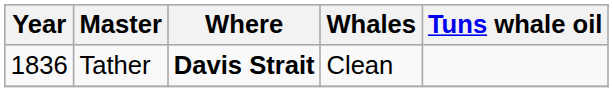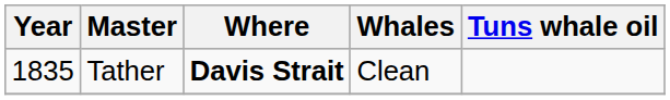 <table class="sortable wikitable">
 <tr>
 <th>Year</th>
 <th>Master</th>
 <th>Where</th>
 <th>Whales</th>
 <th><a href='#'>Tuns</a> whale oil</th>
 </tr>
 <tr>
-<td>1836</td>
+<td>1835</td>
 <td>Tather</td>
 <td><strong>Davis Strait</strong></td>
 <td>Clean</td>
 <td></td>
 </tr>
 <tr>
 </tr>
 </table>
